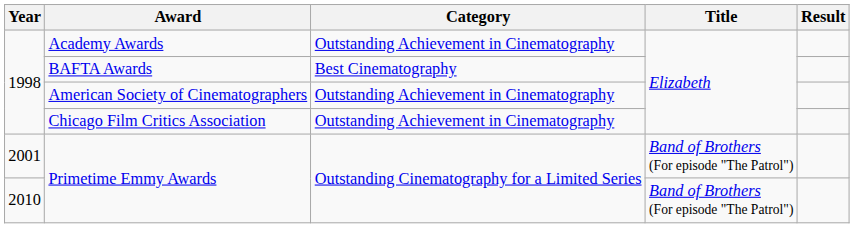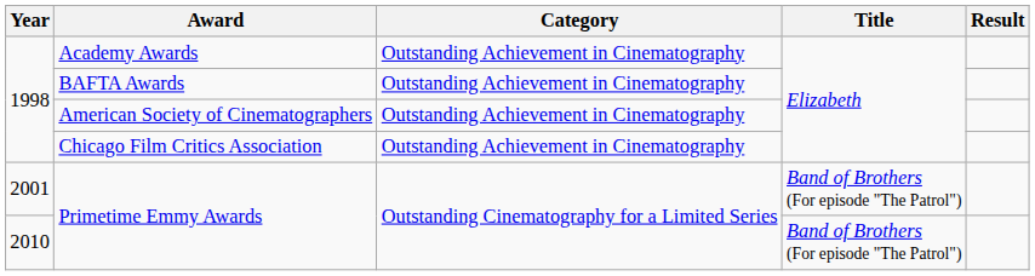 <table class="wikitable">
 <tr>
 <th>Year</th>
 <th>Award</th>
 <th>Category</th>
 <th>Title</th>
 <th>Result</th>
 </tr>
 <tr>
 <td rowspan=4>1998</td>
 <td><a href='#'>Academy Awards</a></td>
 <td><a href='#'>Outstanding Achievement in Cinematography</a></td>
 <td rowspan=4><em><a href='#'>Elizabeth</a></em></td>
 <td></td>
 </tr>
 <tr>
 <td><a href='#'>BAFTA Awards</a></td>
-<td><a href='#'>Best Cinematography</a></td>
+<td><a href='#'>Outstanding Achievement in Cinematography</a></td>
 <td></td>
 </tr>
 <tr>
 <td><a href='#'>American Society of Cinematographers</a></td>
 <td><a href='#'>Outstanding Achievement in Cinematography</a></td>
 <td></td>
 </tr>
 <tr>
 <td><a href='#'>Chicago Film Critics Association</a></td>
 <td><a href='#'>Outstanding Achievement in Cinematography</a></td>
 <td></td>
 </tr>
 <tr>
 <td>2001</td>
 <td rowspan=2><a href='#'>Primetime Emmy Awards</a></td>
 <td rowspan=2><a href='#'>Outstanding Cinematography for a Limited Series</a></td>
 <td><em><a href='#'>Band of Brothers</a></em><br><small>(For episode "The Patrol")</small></td>
 <td></td>
 </tr>
 <tr>
 <td>2010</td>
 <td><em><a href='#'>Band of Brothers</a></em><br><small>(For episode "The Patrol")</small></td>
 <td></td>
 </tr>
 </table>
